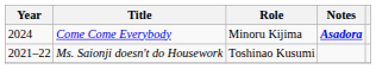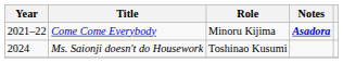 <table class="wikitable">
 <tr>
 <th>Year</th>
 <th>Title</th>
 <th>Role</th>
 <th>Notes</th>
 <th></th>
 </tr>
 <tr>
-<td>2024</td>
+<td>2021–22</td>
 <td><em><a href='#'>Come Come Everybody</a></em></td>
 <td>Minoru Kijima</td>
 <td><strong><em><a href='#'>Asadora</a></em></strong></td>
 <td></td>
 </tr>
 <tr>
-<td>2021–22</td>
+<td>2024</td>
 <td><em>Ms. Saionji doesn't do Housework</em></td>
 <td>Toshinao Kusumi</td>
 <td></td>
 <td></td>
 </tr>
 <tr>
 </tr>
 </table>
